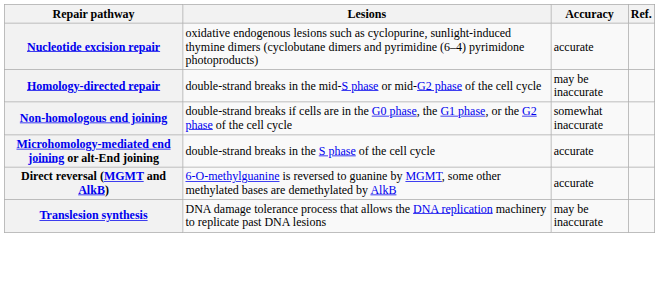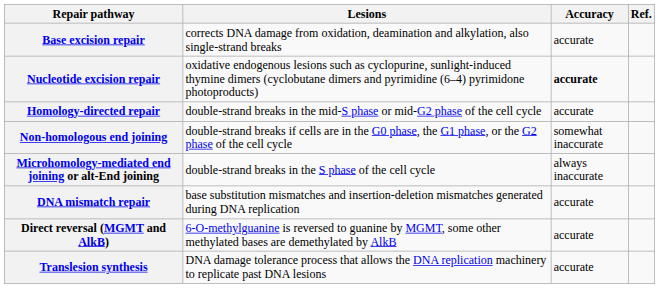 <table class="wikitable sortable">
 <tr>
 <th>Repair pathway</th>
 <th>Lesions</th>
 <th>Accuracy</th>
 <th>Ref.</th>
 </tr>
 <tr>
+<th><a href='#'>Base excision repair</a></th>
+<td>corrects DNA damage from oxidation, deamination and alkylation, also single-strand breaks</td>
+<td>accurate</td>
+<td></td>
+</tr>
+<tr>
 <th><a href='#'>Nucleotide excision repair</a></th>
 <td>oxidative endogenous lesions such as cyclopurine, sunlight-induced thymine dimers (cyclobutane dimers and pyrimidine (6–4) pyrimidone photoproducts)</td>
-<td>accurate</td>
+<td><strong>accurate</strong></td>
 <td></td>
 </tr>
 <tr>
 <th><a href='#'>Homology-directed repair</a></th>
 <td>double-strand breaks in the mid-<a href='#'>S phase</a> or mid-<a href='#'>G2 phase</a> of the cell cycle</td>
-<td>may be inaccurate</td>
+<td>accurate</td>
 <td></td>
 </tr>
 <tr>
 <th><a href='#'>Non-homologous end joining</a></th>
 <td>double-strand breaks if cells are in the <a href='#'>G0 phase</a>, the <a href='#'>G1 phase</a>, or the <a href='#'>G2 phase</a> of the cell cycle</td>
 <td>somewhat inaccurate</td>
 <td></td>
 </tr>
 <tr>
 <th><a href='#'>Microhomology-mediated end joining</a> or alt-End joining</th>
 <td>double-strand breaks in the <a href='#'>S phase</a> of the cell cycle</td>
+<td>always inaccurate</td>
+<td></td>
+</tr>
+<tr>
+<th><a href='#'>DNA mismatch repair</a></th>
+<td>base substitution mismatches and insertion-deletion mismatches generated during DNA replication</td>
 <td>accurate</td>
 <td></td>
 </tr>
 <tr>
 <th>Direct reversal (<a href='#'>MGMT</a> and <a href='#'>AlkB</a>)</th>
 <td><a href='#'>6-O-methylguanine</a> is reversed to guanine by <a href='#'>MGMT</a>, some other methylated bases are demethylated by <a href='#'>AlkB</a></td>
 <td>accurate</td>
 <td></td>
 </tr>
 <tr>
 <th><a href='#'>Translesion synthesis</a></th>
 <td>DNA damage tolerance process that allows the <a href='#'>DNA replication</a> machinery to replicate past DNA lesions</td>
-<td>may be inaccurate</td>
+<td>accurate</td>
 <td></td>
 </tr>
 </table>
